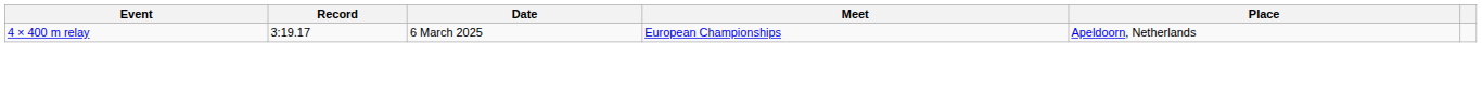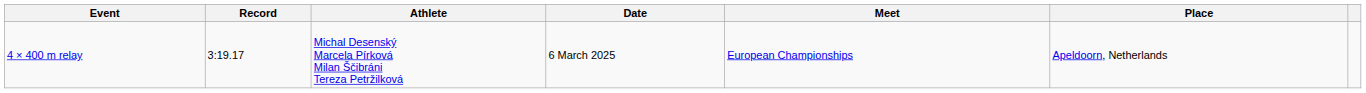 <table class="wikitable" style="font-size:95%; width: 95%;">
 <tr>
 <th>Event</th>
 <th>Record</th>
+<th>Athlete</th>
 <th>Date</th>
 <th>Meet</th>
 <th>Place</th>
 <th></th>
 </tr>
 <tr>
 <td><a href='#'>4 × 400 m relay</a></td>
 <td>3:19.17</td>
+<td><br><a href='#'>Michal Desenský</a><br><a href='#'>Marcela Pírková</a><br><a href='#'>Milan Ščibráni</a><br><a href='#'>Tereza Petržilková</a></td>
 <td>6 March 2025</td>
 <td><a href='#'>European Championships</a></td>
 <td><a href='#'>Apeldoorn</a>, Netherlands</td>
 <td></td>
 </tr>
 </table>
